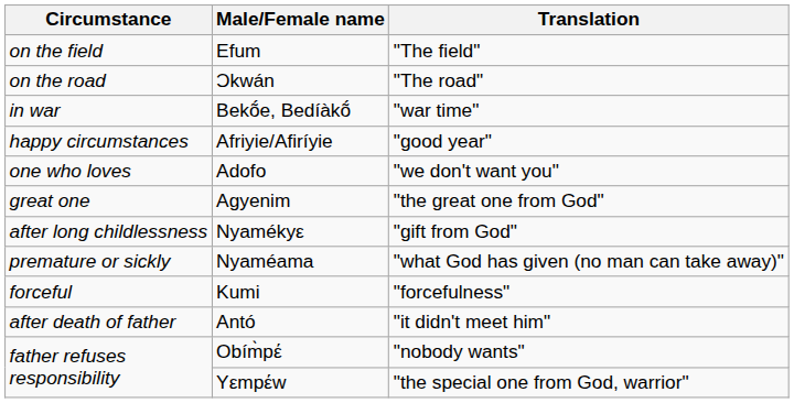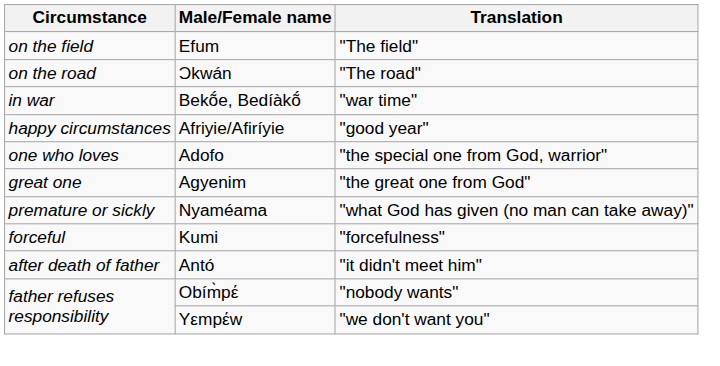 <table class=wikitable>
 <tr>
 <th>Circumstance</th>
 <th>Male/Female name</th>
 <th>Translation</th>
 </tr>
 <tr>
 <td><em>on the field</em></td>
 <td>Efum</td>
 <td>"The field"</td>
 </tr>
 <tr>
 <td><em>on the road</em></td>
 <td>Ɔkwán</td>
 <td>"The road"</td>
 </tr>
 <tr>
 <td><em>in war</em></td>
 <td>Bekṍe, Bedíàkṍ</td>
 <td>"war time"</td>
 </tr>
 <tr>
 <td><em>happy circumstances</em></td>
 <td>Afriyie/Afiríyie</td>
 <td>"good year"</td>
 </tr>
 <tr>
 <td><em>one who loves</em></td>
 <td>Adofo</td>
-<td>"we don't want you"</td>
+<td>"the special one from God, warrior"</td>
 </tr>
 <tr>
 <td><em>great one</em></td>
 <td>Agyenim</td>
 <td>"the great one from God"</td>
-</tr>
-<tr>
-<td><em>after long childlessness</em></td>
-<td>Nyamékyε</td>
-<td>"gift from God"</td>
 </tr>
 <tr>
 <td><em>premature or sickly</em></td>
 <td>Nyaméama</td>
 <td>"what God has given (no man can take away)"</td>
 </tr>
 <tr>
 <td><em>forceful</em></td>
 <td>Kumi</td>
 <td>"forcefulness"</td>
 </tr>
 <tr>
 <td><em>after death of father</em></td>
 <td>Antó</td>
 <td>"it didn't meet him"</td>
 </tr>
 <tr>
 <td rowspan=2><em>father refuses <br>responsibility</em></td>
 <td>Obím̀pέ</td>
 <td>"nobody wants"</td>
 </tr>
 <tr>
 <td>Yεmpέw</td>
-<td>"the special one from God, warrior"</td>
+<td>"we don't want you"</td>
 </tr>
 </table>
